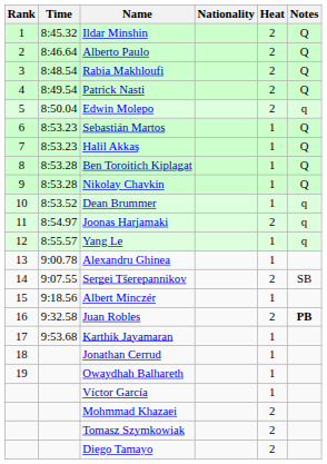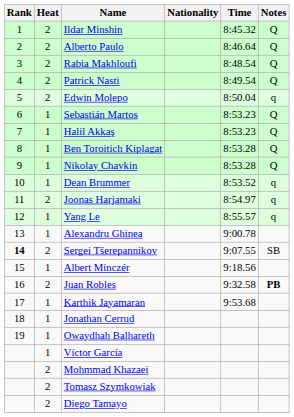 <table class="wikitable sortable" style="text-align:center">
 <tr>
 <th>Rank</th>
-<th>Time</th>
+<th>Heat</th>
 <th>Name</th>
 <th>Nationality</th>
-<th>Heat</th>
+<th>Time</th>
 <th>Notes</th>
 </tr>
 <tr bgcolor=ccffcc>
 <td>1</td>
-<td>8:45.32</td>
+<td>2</td>
 <td align=left><a href='#'>Ildar Minshin</a></td>
 <td align=left></td>
-<td>2</td>
+<td>8:45.32</td>
 <td>Q</td>
 </tr>
 <tr bgcolor=ccffcc>
 <td>2</td>
-<td>8:46.64</td>
+<td>2</td>
 <td align=left><a href='#'>Alberto Paulo</a></td>
 <td align=left></td>
-<td>2</td>
+<td>8:46.64</td>
 <td>Q</td>
 </tr>
 <tr bgcolor=ccffcc>
 <td>3</td>
-<td>8:48.54</td>
+<td>2</td>
 <td align=left><a href='#'>Rabia Makhloufi</a></td>
 <td align=left></td>
-<td>2</td>
+<td>8:48.54</td>
 <td>Q</td>
 </tr>
 <tr bgcolor=ccffcc>
 <td>4</td>
-<td>8:49.54</td>
+<td>2</td>
 <td align=left><a href='#'>Patrick Nasti</a></td>
 <td align=left></td>
-<td>2</td>
+<td>8:49.54</td>
 <td>Q</td>
 </tr>
 <tr bgcolor=ddffdd>
 <td>5</td>
-<td>8:50.04</td>
+<td>2</td>
 <td align=left><a href='#'>Edwin Molepo</a></td>
 <td align=left></td>
-<td>2</td>
+<td>8:50.04</td>
 <td>q</td>
 </tr>
 <tr bgcolor=ccffcc>
 <td>6</td>
-<td>8:53.23</td>
+<td>1</td>
 <td align=left><a href='#'>Sebastián Martos</a></td>
 <td align=left></td>
-<td>1</td>
+<td>8:53.23</td>
 <td>Q</td>
 </tr>
 <tr bgcolor=ccffcc>
 <td>7</td>
-<td>8:53.23</td>
+<td>1</td>
 <td align=left><a href='#'>Halil Akkaş</a></td>
 <td align=left></td>
-<td>1</td>
+<td>8:53.23</td>
 <td>Q</td>
 </tr>
 <tr bgcolor=ccffcc>
 <td>8</td>
-<td>8:53.28</td>
+<td>1</td>
 <td align=left><a href='#'>Ben Toroitich Kiplagat</a></td>
 <td align=left></td>
-<td>1</td>
+<td>8:53.28</td>
 <td>Q</td>
 </tr>
 <tr bgcolor=ccffcc>
 <td>9</td>
-<td>8:53.28</td>
+<td>1</td>
 <td align=left><a href='#'>Nikolay Chavkin</a></td>
 <td align=left></td>
-<td>1</td>
+<td>8:53.28</td>
 <td>Q</td>
 </tr>
 <tr bgcolor=ddffdd>
 <td>10</td>
-<td>8:53.52</td>
+<td>1</td>
 <td align=left><a href='#'>Dean Brummer</a></td>
 <td align=left></td>
-<td>1</td>
+<td>8:53.52</td>
 <td>q</td>
 </tr>
 <tr bgcolor=ddffdd>
 <td>11</td>
-<td>8:54.97</td>
+<td>2</td>
 <td align=left><a href='#'>Joonas Harjamaki</a></td>
 <td align=left></td>
-<td>2</td>
+<td>8:54.97</td>
 <td>q</td>
 </tr>
 <tr bgcolor=ddffdd>
 <td>12</td>
-<td>8:55.57</td>
+<td>1</td>
 <td align=left><a href='#'>Yang Le</a></td>
 <td align=left></td>
-<td>1</td>
+<td>8:55.57</td>
 <td>q</td>
 </tr>
 <tr>
 <td>13</td>
-<td>9:00.78</td>
+<td>1</td>
 <td align=left><a href='#'>Alexandru Ghinea</a></td>
 <td align=left></td>
-<td>1</td>
+<td>9:00.78</td>
 <td></td>
 </tr>
 <tr>
-<td>14</td>
-<td>9:07.55</td>
+<td><strong>14</strong></td>
+<td>2</td>
 <td align=left><a href='#'>Sergei Tšerepannikov</a></td>
 <td align=left></td>
-<td>2</td>
+<td>9:07.55</td>
 <td>SB</td>
 </tr>
 <tr>
 <td>15</td>
-<td>9:18.56</td>
+<td>1</td>
 <td align=left><a href='#'>Albert Minczér</a></td>
 <td align=left></td>
-<td>1</td>
+<td>9:18.56</td>
 <td></td>
 </tr>
 <tr>
 <td>16</td>
-<td>9:32.58</td>
+<td>2</td>
 <td align=left><a href='#'>Juan Robles</a></td>
 <td align=left></td>
-<td>2</td>
+<td>9:32.58</td>
 <td><strong>PB</strong></td>
 </tr>
 <tr>
 <td>17</td>
-<td>9:53.68</td>
+<td>1</td>
 <td align=left><a href='#'>Karthik Jayamaran</a></td>
 <td align=left></td>
-<td>1</td>
+<td>9:53.68</td>
 <td></td>
 </tr>
 <tr>
 <td>18</td>
-<td></td>
+<td>1</td>
 <td align=left><a href='#'>Jonathan Cerrud</a></td>
 <td align=left></td>
-<td>1</td>
+<td></td>
 <td></td>
 </tr>
 <tr>
 <td>19</td>
-<td></td>
+<td>1</td>
 <td align=left><a href='#'>Owaydhah Balhareth</a></td>
 <td align=left></td>
-<td>1</td>
+<td></td>
 <td></td>
 </tr>
 <tr>
 <td></td>
-<td></td>
+<td>1</td>
 <td align=left><a href='#'>Víctor García</a></td>
 <td align=left></td>
-<td>1</td>
+<td></td>
 <td></td>
 </tr>
 <tr>
 <td></td>
-<td></td>
+<td>2</td>
 <td align=left><a href='#'>Mohmmad Khazaei</a></td>
 <td align=left></td>
-<td>2</td>
+<td></td>
 <td></td>
 </tr>
 <tr>
 <td></td>
-<td></td>
+<td>2</td>
 <td align=left><a href='#'>Tomasz Szymkowiak</a></td>
 <td align=left></td>
-<td>2</td>
+<td></td>
 <td></td>
 </tr>
 <tr>
 <td></td>
-<td></td>
+<td>2</td>
 <td align=left><a href='#'>Diego Tamayo</a></td>
 <td align=left></td>
-<td>2</td>
+<td></td>
 <td></td>
 </tr>
 </table>
